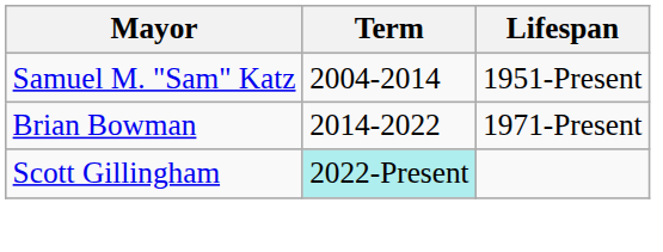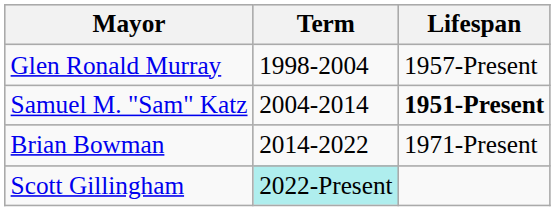 <table class="wikitable mw-collapsible">
 <tr>
 <th>Mayor</th>
 <th>Term</th>
 <th>Lifespan</th>
 </tr>
 <tr>
+<td><a href='#'>Glen Ronald Murray</a></td>
+<td>1998-2004</td>
+<td>1957-Present</td>
+</tr>
+<tr>
 <td><a href='#'>Samuel M. "Sam" Katz</a></td>
 <td>2004-2014</td>
-<td>1951-Present</td>
+<td><strong>1951-Present</strong></td>
 </tr>
 <tr>
 <td><a href='#'>Brian Bowman</a></td>
 <td>2014-2022</td>
 <td>1971-Present</td>
 </tr>
 <tr>
 <td><a href='#'>Scott Gillingham</a></td>
 <td style="background: paleturquoise;">2022-Present</td>
 <td></td>
 </tr>
 </table>
